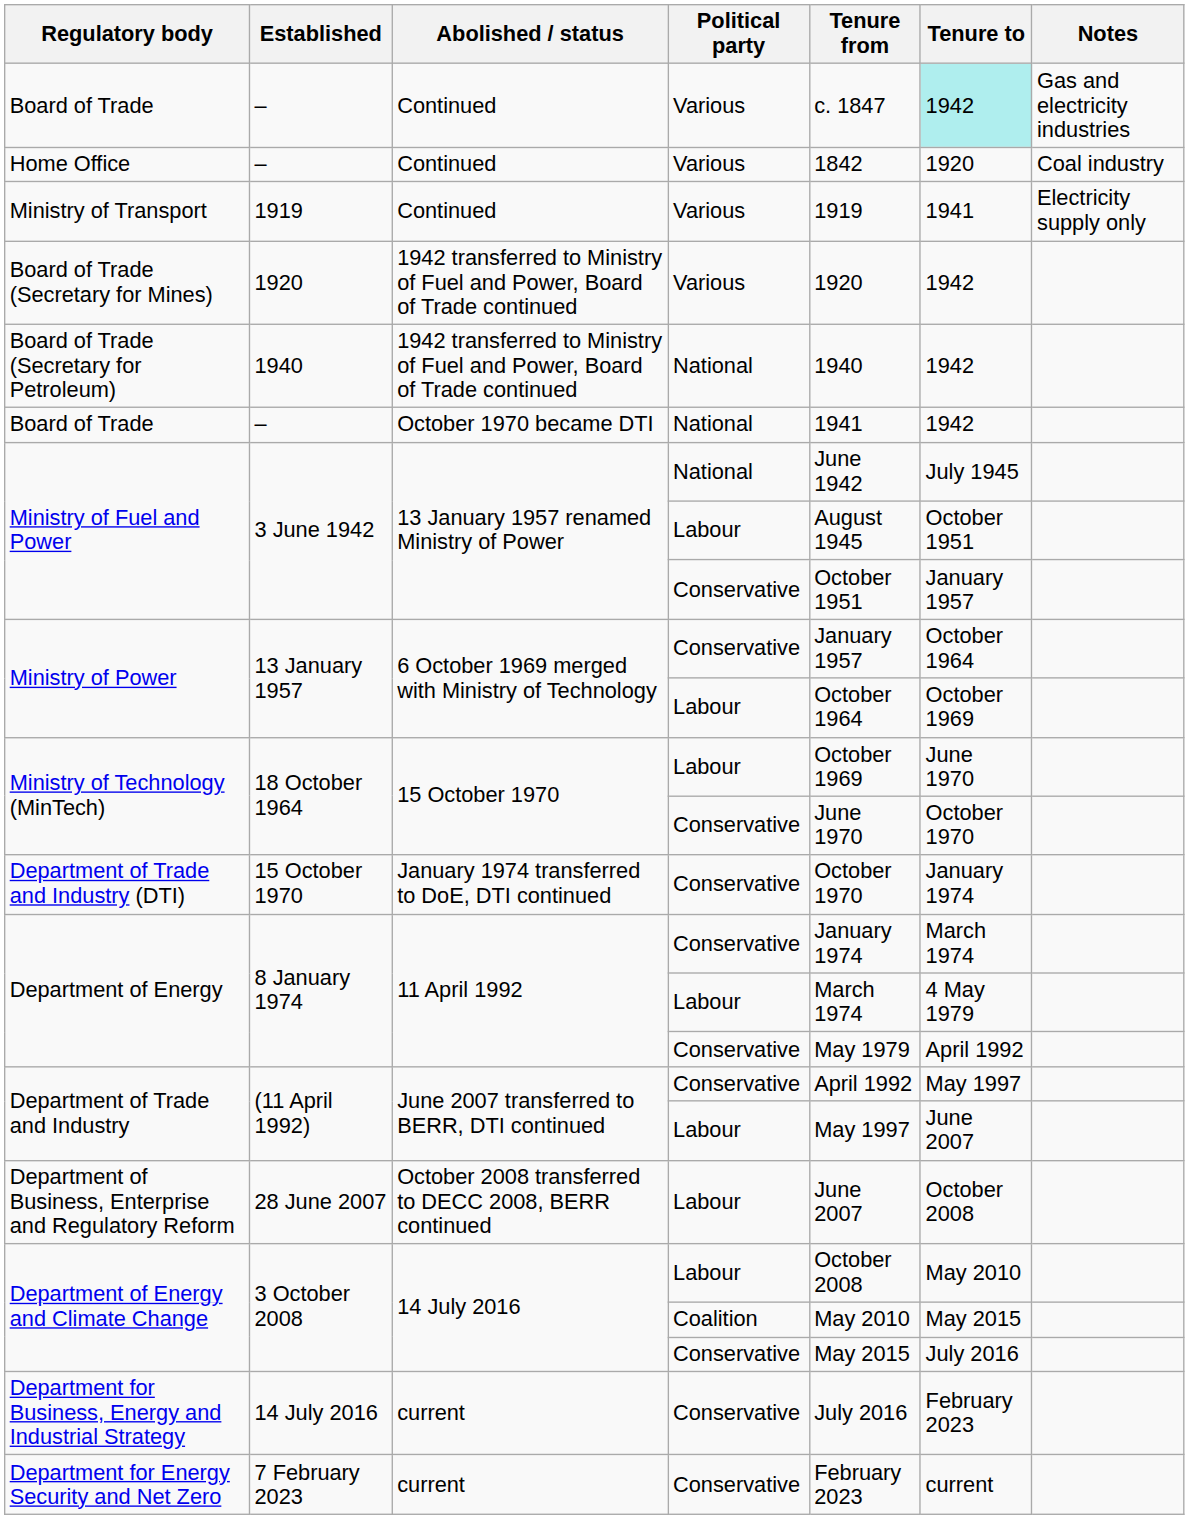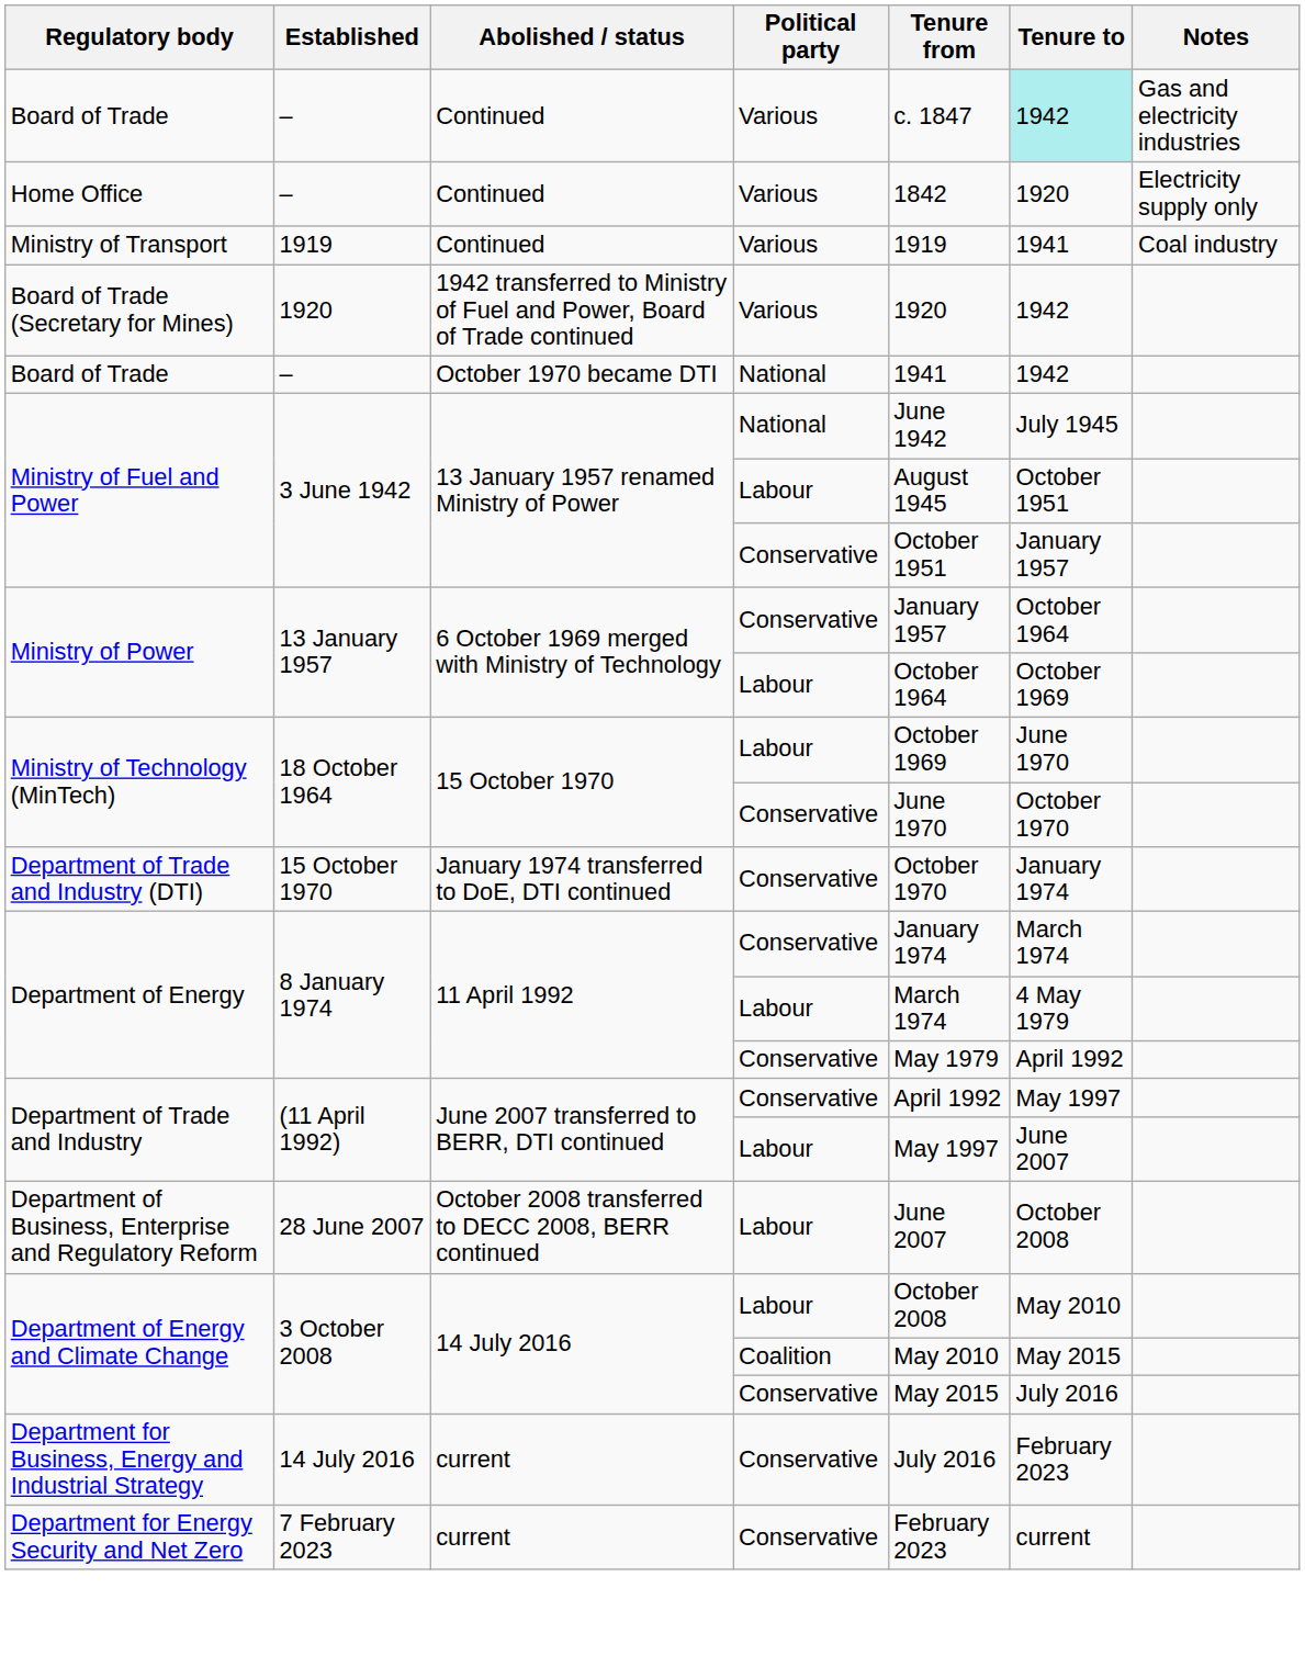 <table class="wikitable">
 <tr>
 <th>Regulatory body</th>
 <th>Established</th>
 <th>Abolished / status</th>
 <th>Political party</th>
 <th>Tenure from</th>
 <th>Tenure to</th>
 <th>Notes</th>
 </tr>
 <tr>
 <td>Board of Trade</td>
 <td>–</td>
 <td>Continued</td>
 <td>Various</td>
 <td>c. 1847</td>
 <td style="background: paleturquoise;">1942</td>
 <td>Gas and electricity industries</td>
 </tr>
 <tr>
 <td>Home Office</td>
 <td>–</td>
 <td>Continued</td>
 <td>Various</td>
 <td>1842</td>
 <td>1920</td>
-<td>Coal industry</td>
+<td>Electricity supply only</td>
 </tr>
 <tr>
 <td>Ministry of Transport</td>
 <td>1919</td>
 <td>Continued</td>
 <td>Various</td>
 <td>1919</td>
 <td>1941</td>
-<td>Electricity supply only</td>
+<td>Coal industry</td>
 </tr>
 <tr>
 <td>Board of Trade (Secretary for Mines)</td>
 <td>1920</td>
 <td>1942 transferred to Ministry of Fuel and Power, Board of Trade continued</td>
 <td>Various</td>
 <td>1920</td>
-<td>1942</td>
-<td></td>
-</tr>
-<tr>
-<td>Board of Trade (Secretary for Petroleum)</td>
-<td>1940</td>
-<td>1942 transferred to Ministry of Fuel and Power, Board of Trade continued</td>
-<td>National</td>
-<td>1940</td>
 <td>1942</td>
 <td></td>
 </tr>
 <tr>
 <td>Board of Trade</td>
 <td>–</td>
 <td>October 1970 became DTI</td>
 <td>National</td>
 <td>1941</td>
 <td>1942</td>
 <td></td>
 </tr>
 <tr>
 <td rowspan="3"><a href='#'>Ministry of Fuel and Power</a></td>
 <td rowspan="3">3 June 1942</td>
 <td rowspan="3">13 January 1957 renamed Ministry of Power</td>
 <td>National</td>
 <td>June 1942</td>
 <td>July 1945</td>
 <td></td>
 </tr>
 <tr>
 <td>Labour</td>
 <td>August 1945</td>
 <td>October 1951</td>
 <td></td>
 </tr>
 <tr>
 <td>Conservative</td>
 <td>October 1951</td>
 <td>January 1957</td>
 <td></td>
 </tr>
 <tr>
 <td rowspan="2"><a href='#'>Ministry of Power</a></td>
 <td rowspan="2">13 January 1957</td>
 <td rowspan="2">6 October 1969 merged with Ministry of Technology</td>
 <td>Conservative</td>
 <td>January 1957</td>
 <td>October 1964</td>
 <td></td>
 </tr>
 <tr>
 <td>Labour</td>
 <td>October 1964</td>
 <td>October 1969</td>
 <td></td>
 </tr>
 <tr>
 <td rowspan="2"><a href='#'>Ministry of Technology</a> (MinTech)</td>
 <td rowspan="2">18 October 1964</td>
 <td rowspan="2">15 October 1970</td>
 <td>Labour</td>
 <td>October 1969</td>
 <td>June 1970</td>
 <td></td>
 </tr>
 <tr>
 <td>Conservative</td>
 <td>June 1970</td>
 <td>October 1970</td>
 <td></td>
 </tr>
 <tr>
 <td><a href='#'>Department of Trade and Industry</a> (DTI)</td>
 <td>15 October 1970</td>
 <td>January 1974 transferred to DoE, DTI continued</td>
 <td>Conservative</td>
 <td>October 1970</td>
 <td>January 1974</td>
 <td></td>
 </tr>
 <tr>
 <td rowspan="3">Department of Energy</td>
 <td rowspan="3">8 January 1974</td>
 <td rowspan="3">11 April 1992</td>
 <td>Conservative</td>
 <td>January 1974</td>
 <td>March 1974</td>
 <td></td>
 </tr>
 <tr>
 <td>Labour</td>
 <td>March 1974</td>
 <td>4 May 1979</td>
 <td></td>
 </tr>
 <tr>
 <td>Conservative</td>
 <td>May 1979</td>
 <td>April 1992</td>
 <td></td>
 </tr>
 <tr>
 <td rowspan="2">Department of Trade and Industry</td>
 <td rowspan="2">(11 April 1992)</td>
 <td rowspan="2">June 2007 transferred to BERR, DTI continued</td>
 <td>Conservative</td>
 <td>April 1992</td>
 <td>May 1997</td>
 <td></td>
 </tr>
 <tr>
 <td>Labour</td>
 <td>May 1997</td>
 <td>June 2007</td>
 <td></td>
 </tr>
 <tr>
 <td>Department of Business, Enterprise and Regulatory Reform</td>
 <td>28 June 2007</td>
 <td>October 2008 transferred to DECC 2008, BERR continued</td>
 <td>Labour</td>
 <td>June 2007</td>
 <td>October 2008</td>
 <td></td>
 </tr>
 <tr>
 <td rowspan="3"><a href='#'>Department of Energy and Climate Change</a></td>
 <td rowspan="3">3 October 2008</td>
 <td rowspan="3">14 July 2016</td>
 <td>Labour</td>
 <td>October 2008</td>
 <td>May 2010</td>
 <td></td>
 </tr>
 <tr>
 <td>Coalition</td>
 <td>May 2010</td>
 <td>May 2015</td>
 <td></td>
 </tr>
 <tr>
 <td>Conservative</td>
 <td>May 2015</td>
 <td>July 2016</td>
 <td></td>
 </tr>
 <tr>
 <td><a href='#'>Department for Business, Energy and Industrial Strategy</a></td>
 <td>14 July 2016</td>
 <td>current</td>
 <td>Conservative</td>
 <td>July 2016</td>
 <td>February 2023</td>
 <td></td>
 </tr>
 <tr>
 <td><a href='#'>Department for Energy Security and Net Zero</a></td>
 <td>7 February 2023</td>
 <td>current</td>
 <td>Conservative</td>
 <td>February 2023</td>
 <td>current</td>
 <td></td>
 </tr>
 </table>
